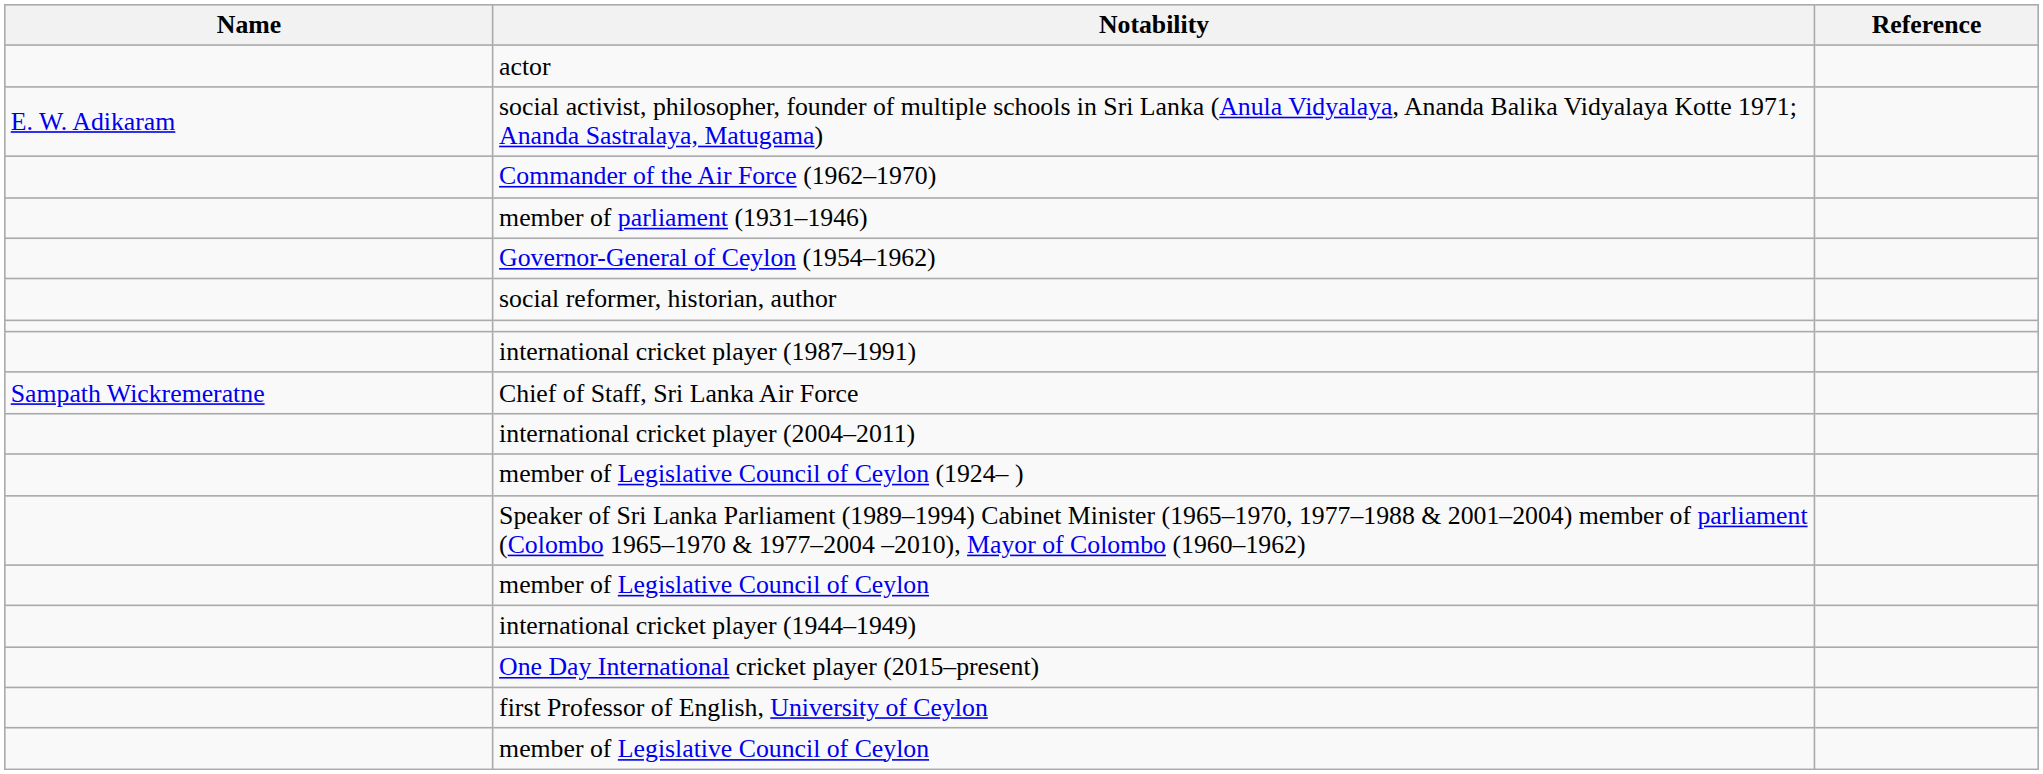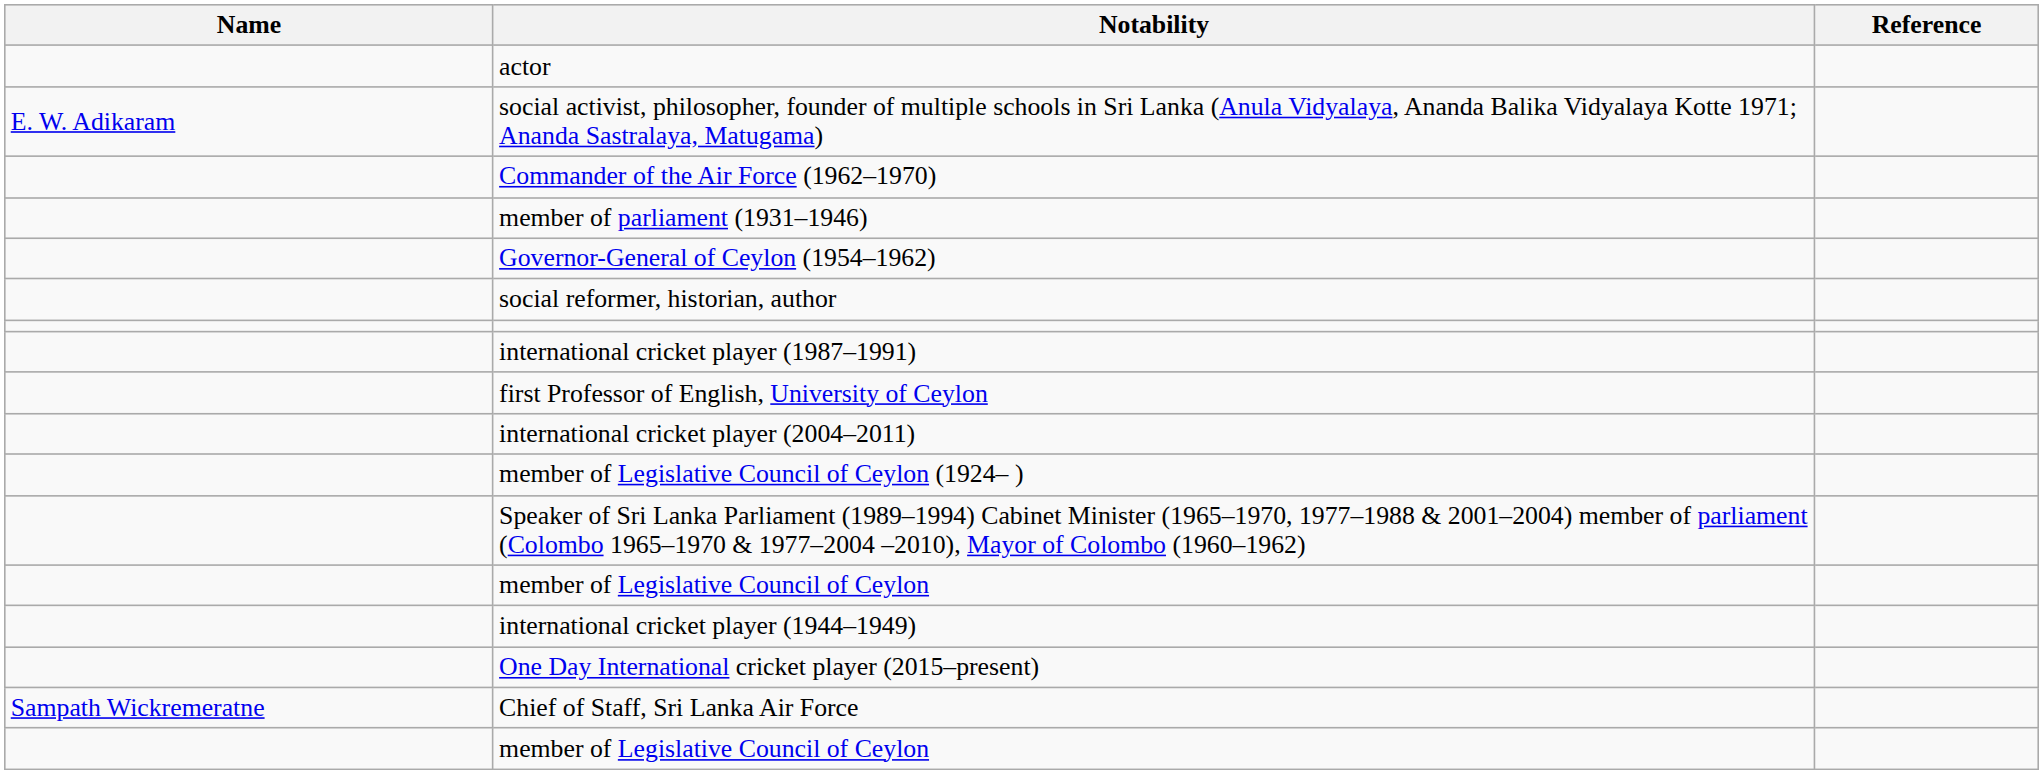 <table class="wikitable sortable" style="width:100%">
 <tr>
 <th style="width:*;">Name</th>
 <th style="width:65%;" class="unsortable">Notability</th>
 <th style="width:*;" class="unsortable">Reference</th>
 </tr>
 <tr>
 <td></td>
 <td>actor</td>
 <td style="text-align:center;"></td>
 </tr>
 <tr>
 <td><a href='#'>E. W. Adikaram</a></td>
 <td>social activist, philosopher, founder of multiple schools in Sri Lanka (<a href='#'>Anula Vidyalaya</a>, Ananda Balika Vidyalaya Kotte 1971; <a href='#'>Ananda Sastralaya, Matugama</a>)</td>
 <td></td>
 </tr>
 <tr>
 <td></td>
 <td><a href='#'>Commander of the Air Force</a> (1962–1970)</td>
 <td style="text-align:center;"></td>
 </tr>
 <tr>
 <td></td>
 <td>member of <a href='#'>parliament</a> (1931–1946)</td>
 <td style="text-align:center;"></td>
 </tr>
 <tr>
 <td></td>
 <td><a href='#'>Governor-General of Ceylon</a> (1954–1962)</td>
 <td style="text-align:center;"></td>
 </tr>
 <tr>
 <td></td>
 <td>social reformer, historian, author</td>
 <td style="text-align:center;"></td>
 </tr>
 <tr>
 <td></td>
 <td></td>
 <td style="text-align:center;"></td>
 </tr>
 <tr>
 <td></td>
 <td>international cricket player (1987–1991)</td>
 <td style="text-align:center;"></td>
 </tr>
 <tr>
-<td><a href='#'>Sampath Wickremeratne</a></td>
-<td>Chief of Staff, Sri Lanka Air Force</td>
 <td></td>
+<td>first Professor of English, <a href='#'>University of Ceylon</a></td>
+<td style="text-align:center;"></td>
 </tr>
 <tr>
 <td></td>
 <td>international cricket player (2004–2011)</td>
 <td style="text-align:center;"></td>
 </tr>
 <tr>
 <td></td>
 <td>member of <a href='#'>Legislative Council of Ceylon</a> (1924– )</td>
 <td style="text-align:center;"></td>
 </tr>
 <tr>
 <td></td>
 <td>Speaker of Sri Lanka Parliament (1989–1994) Cabinet Minister (1965–1970, 1977–1988 & 2001–2004) member of <a href='#'>parliament</a> (<a href='#'>Colombo</a> 1965–1970 & 1977–2004 –2010), <a href='#'>Mayor of Colombo</a> (1960–1962)</td>
 <td style="text-align:center;"></td>
 </tr>
 <tr>
 <td></td>
 <td>member of <a href='#'>Legislative Council of Ceylon</a></td>
 <td style="text-align:center;"></td>
 </tr>
 <tr>
 <td></td>
 <td>international cricket player (1944–1949)</td>
 <td style="text-align:center;"></td>
 </tr>
 <tr>
 <td></td>
 <td><a href='#'>One Day International</a> cricket player (2015–present)</td>
 <td style="text-align:center;"></td>
 </tr>
 <tr>
+<td><a href='#'>Sampath Wickremeratne</a></td>
+<td>Chief of Staff, Sri Lanka Air Force</td>
 <td></td>
-<td>first Professor of English, <a href='#'>University of Ceylon</a></td>
-<td style="text-align:center;"></td>
 </tr>
 <tr>
 <td></td>
 <td>member of <a href='#'>Legislative Council of Ceylon</a></td>
 <td style="text-align:center;"></td>
 </tr>
 <tr>
 </tr>
 </table>
